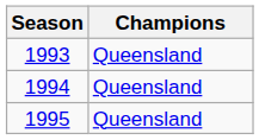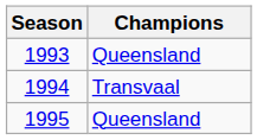 <table class="wikitable" style="text-align:left;margin-left:1em;font-size:90%;float:right">
 <tr>
 <th style="width:50px;">Season</th>
 <th style="width:110px;">Champions</th>
 </tr>
 <tr>
 <td style="text-align:center;"><a href='#'>1993</a></td>
 <td><a href='#'>Queensland</a></td>
 </tr>
 <tr>
 <td style="text-align:center;"><a href='#'>1994</a></td>
-<td><a href='#'>Queensland</a></td>
+<td><a href='#'>Transvaal</a></td>
 </tr>
 <tr>
 <td style="text-align:center;"><a href='#'>1995</a></td>
 <td><a href='#'>Queensland</a></td>
 </tr>
 </table>
